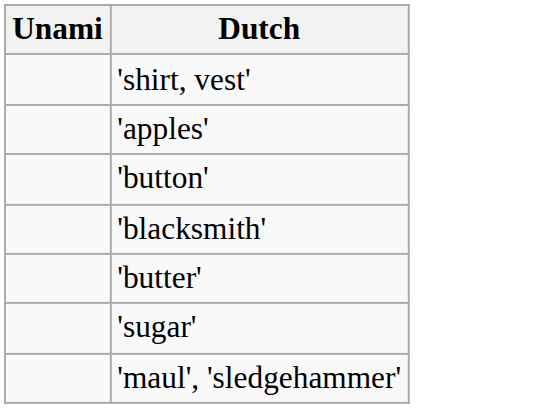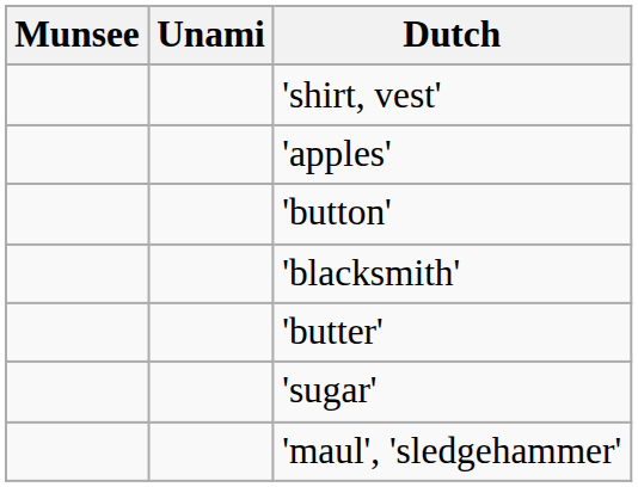 <table class="wikitable plainrowheaders">
 <tr>
+<th scope="col">Munsee</th>
 <th scope="col">Unami</th>
 <th scope="col">Dutch</th>
 </tr>
 <tr>
+<td scope="row"></td>
 <td></td>
 <td>  'shirt, vest'</td>
 </tr>
 <tr>
+<td scope="row"></td>
 <td></td>
 <td>  'apples'</td>
 </tr>
 <tr>
+<td scope="row"></td>
 <td></td>
 <td>  'button'</td>
 </tr>
 <tr>
+<td scope="row"></td>
 <td></td>
 <td>  'blacksmith'</td>
 </tr>
 <tr>
+<td scope="row"></td>
 <td></td>
 <td>  'butter'</td>
 </tr>
 <tr>
+<td scope="row"></td>
 <td></td>
 <td>  'sugar'</td>
 </tr>
 <tr>
+<td scope="row"></td>
 <td></td>
 <td>  'maul', 'sledgehammer'</td>
 </tr>
 </table>
